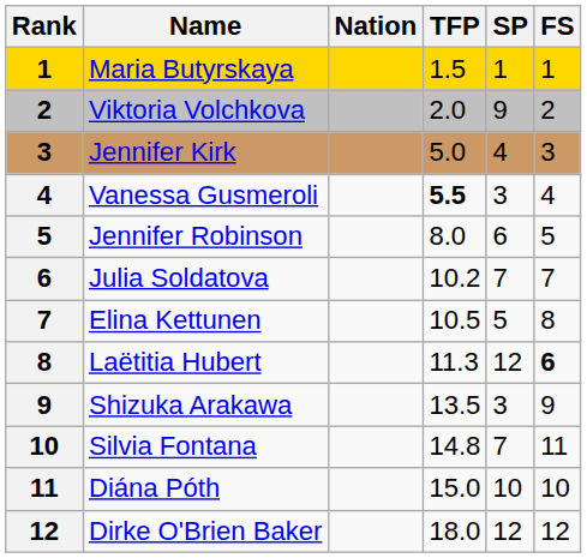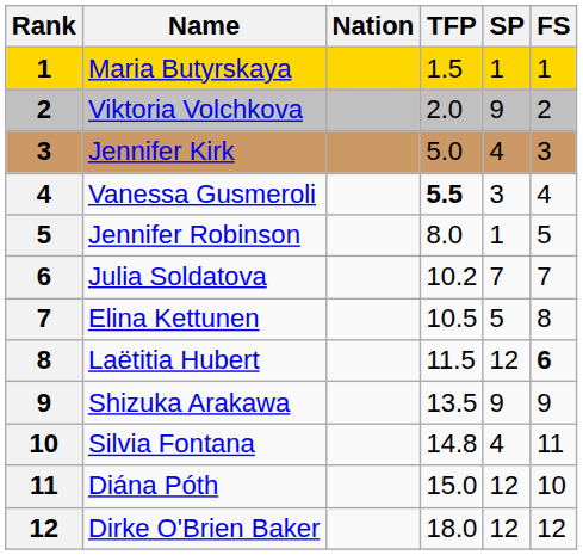 <table class="wikitable">
 <tr>
 <th>Rank</th>
 <th>Name</th>
 <th>Nation</th>
 <th>TFP</th>
 <th>SP</th>
 <th>FS</th>
 </tr>
 <tr bgcolor="gold">
 <td align="center"><strong>1</strong></td>
 <td><a href='#'>Maria Butyrskaya</a></td>
 <td></td>
 <td>1.5</td>
 <td>1</td>
 <td>1</td>
 </tr>
 <tr bgcolor="silver">
 <td align="center"><strong>2</strong></td>
 <td><a href='#'>Viktoria Volchkova</a></td>
 <td></td>
 <td>2.0</td>
 <td>9</td>
 <td>2</td>
 </tr>
 <tr bgcolor="cc9966">
 <td align="center"><strong>3</strong></td>
 <td><a href='#'>Jennifer Kirk</a></td>
 <td></td>
 <td>5.0</td>
 <td>4</td>
 <td>3</td>
 </tr>
 <tr>
 <th>4</th>
 <td><a href='#'>Vanessa Gusmeroli</a></td>
 <td></td>
 <td><strong>5.5</strong></td>
 <td>3</td>
 <td>4</td>
 </tr>
 <tr>
 <th>5</th>
 <td><a href='#'>Jennifer Robinson</a></td>
 <td></td>
 <td>8.0</td>
-<td>6</td>
+<td>1</td>
 <td>5</td>
 </tr>
 <tr>
 <th>6</th>
 <td><a href='#'>Julia Soldatova</a></td>
 <td></td>
 <td>10.2</td>
 <td>7</td>
 <td>7</td>
 </tr>
 <tr>
 <th>7</th>
 <td><a href='#'>Elina Kettunen</a></td>
 <td></td>
 <td>10.5</td>
 <td>5</td>
 <td>8</td>
 </tr>
 <tr>
 <th>8</th>
 <td><a href='#'>Laëtitia Hubert</a></td>
 <td></td>
-<td>11.3</td>
+<td>11.5</td>
 <td>12</td>
 <td><strong>6</strong></td>
 </tr>
 <tr>
 <th>9</th>
 <td><a href='#'>Shizuka Arakawa</a></td>
 <td></td>
 <td>13.5</td>
-<td>3</td>
+<td>9</td>
 <td>9</td>
 </tr>
 <tr>
 <th>10</th>
 <td><a href='#'>Silvia Fontana</a></td>
 <td></td>
 <td>14.8</td>
-<td>7</td>
+<td>4</td>
 <td>11</td>
 </tr>
 <tr>
 <th>11</th>
 <td><a href='#'>Diána Póth</a></td>
 <td></td>
 <td>15.0</td>
-<td>10</td>
+<td>12</td>
 <td>10</td>
 </tr>
 <tr>
 <th>12</th>
 <td><a href='#'>Dirke O'Brien Baker</a></td>
 <td></td>
 <td>18.0</td>
 <td>12</td>
 <td>12</td>
 </tr>
 </table>
